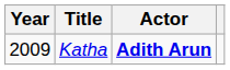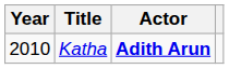 <table class="wikitable sortable">
 <tr>
 <th scope="col">Year</th>
 <th scope="col">Title</th>
 <th scope="col">Actor</th>
 <th class="unsortable" scope="col"></th>
 </tr>
 <tr>
-<td>2009</td>
+<td>2010</td>
 <td><em><a href='#'>Katha</a></em></td>
 <td><strong><a href='#'>Adith Arun</a></strong></td>
 <td></td>
 </tr>
 </table>
